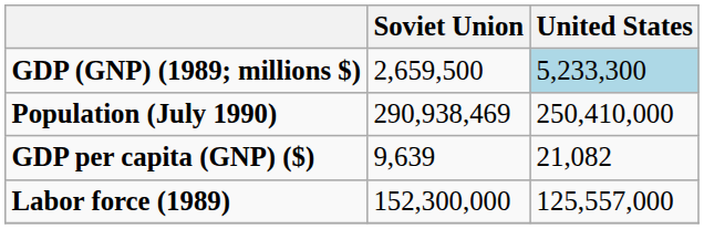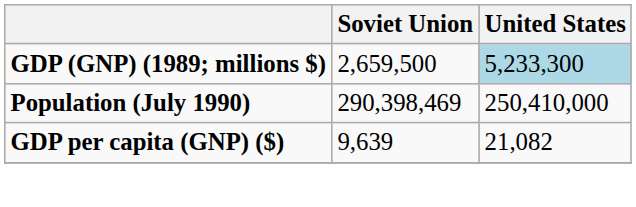 <table class="wikitable">
 <tr>
 <th></th>
 <th>Soviet Union</th>
 <th>United States</th>
 </tr>
 <tr>
 <td><strong>GDP (GNP) (1989; millions $)</strong></td>
 <td>2,659,500</td>
 <td style="background: lightblue;">5,233,300</td>
 </tr>
 <tr>
 <td><strong>Population (July 1990)</strong></td>
-<td>290,938,469</td>
+<td>290,398,469</td>
 <td>250,410,000</td>
 </tr>
 <tr>
 <td><strong>GDP per capita (GNP) ($)</strong></td>
 <td>9,639</td>
 <td>21,082</td>
 </tr>
 <tr>
-<td><strong>Labor force (1989)</strong></td>
-<td>152,300,000</td>
-<td>125,557,000</td>
-</tr>
-<tr>
 </tr>
 </table>
